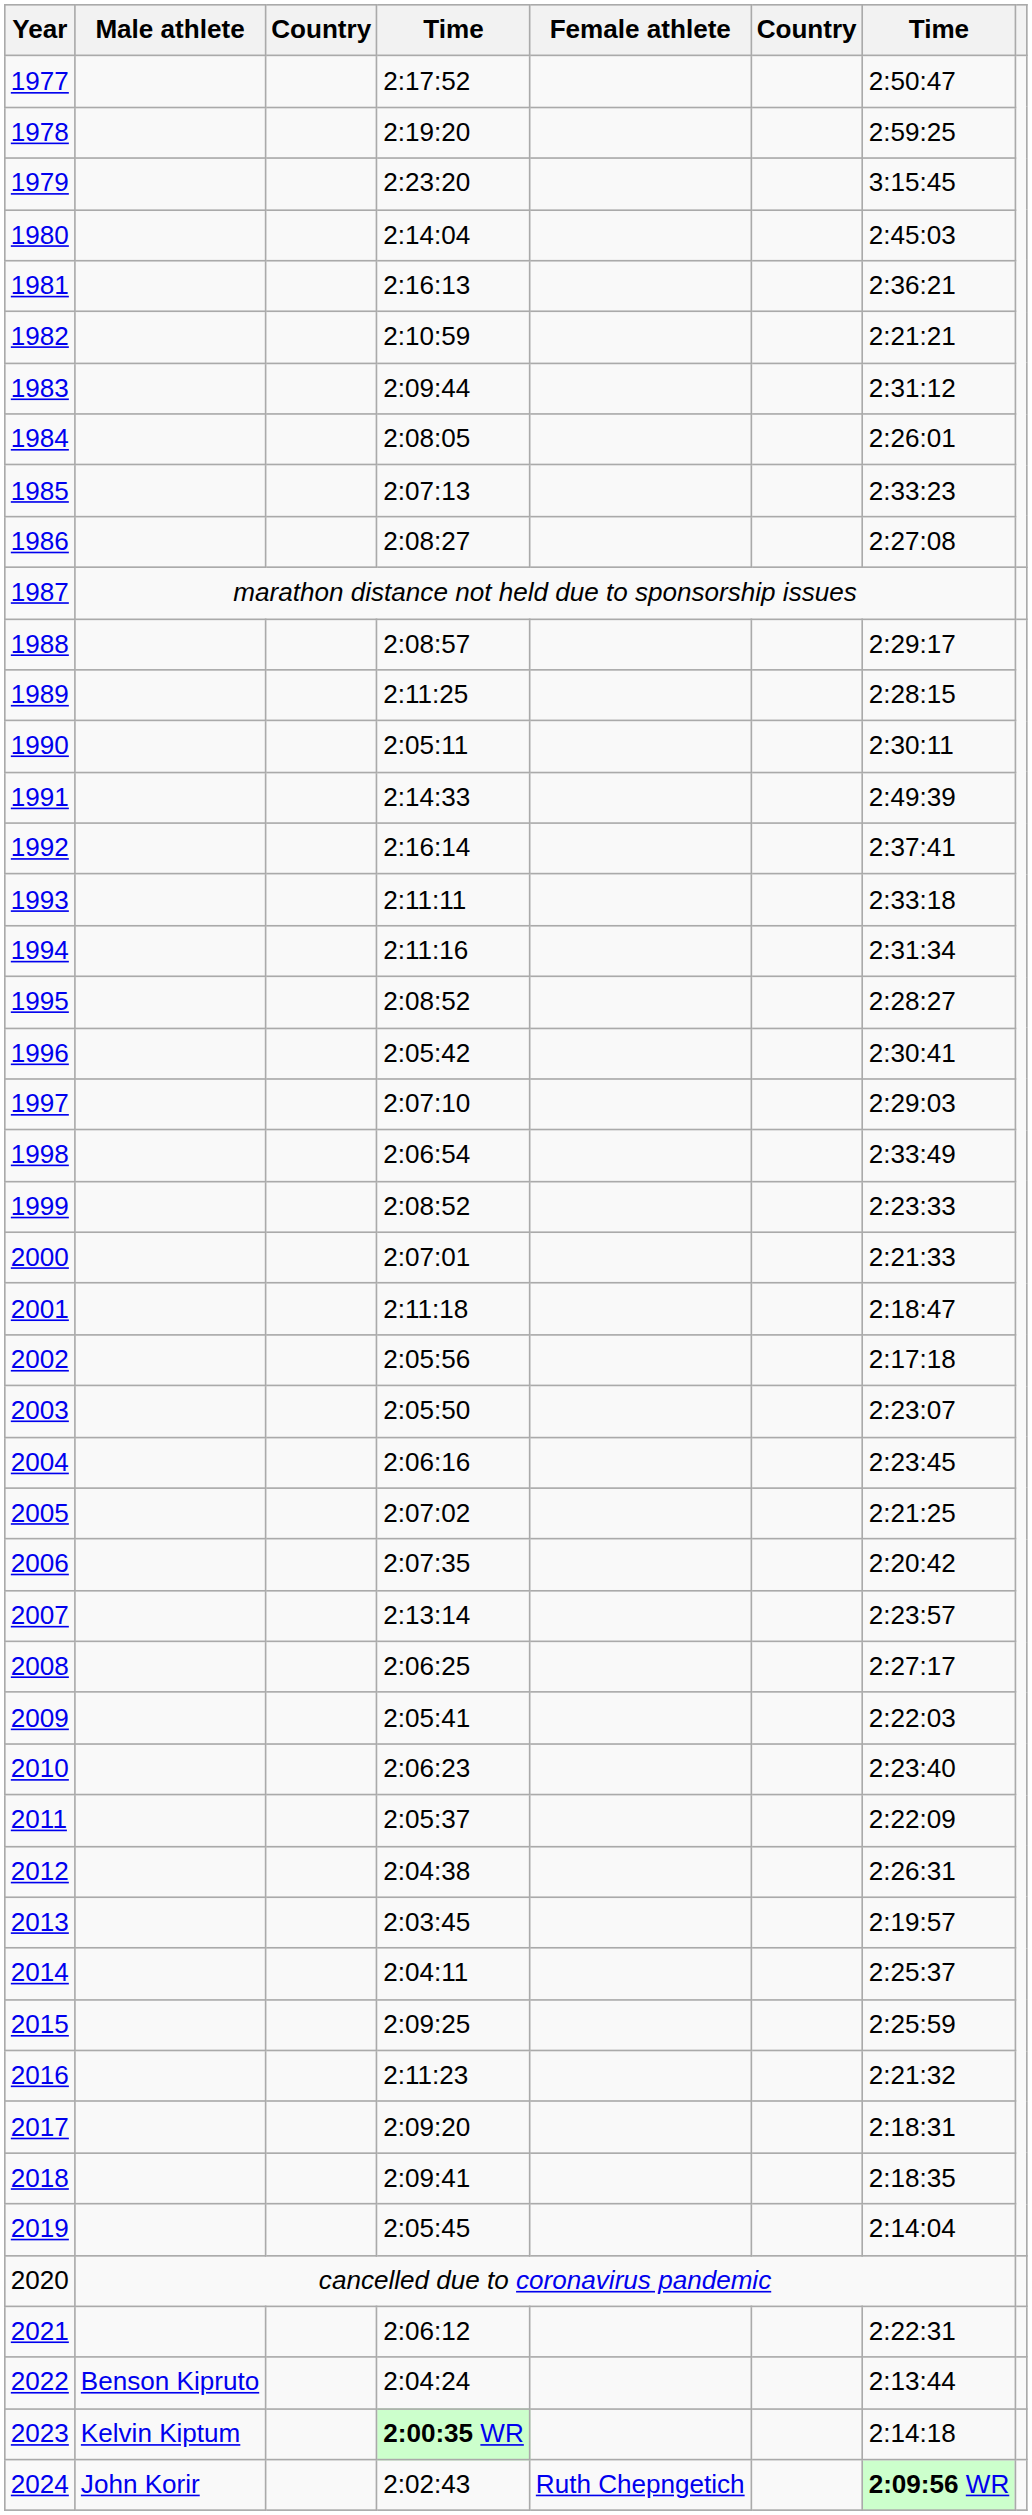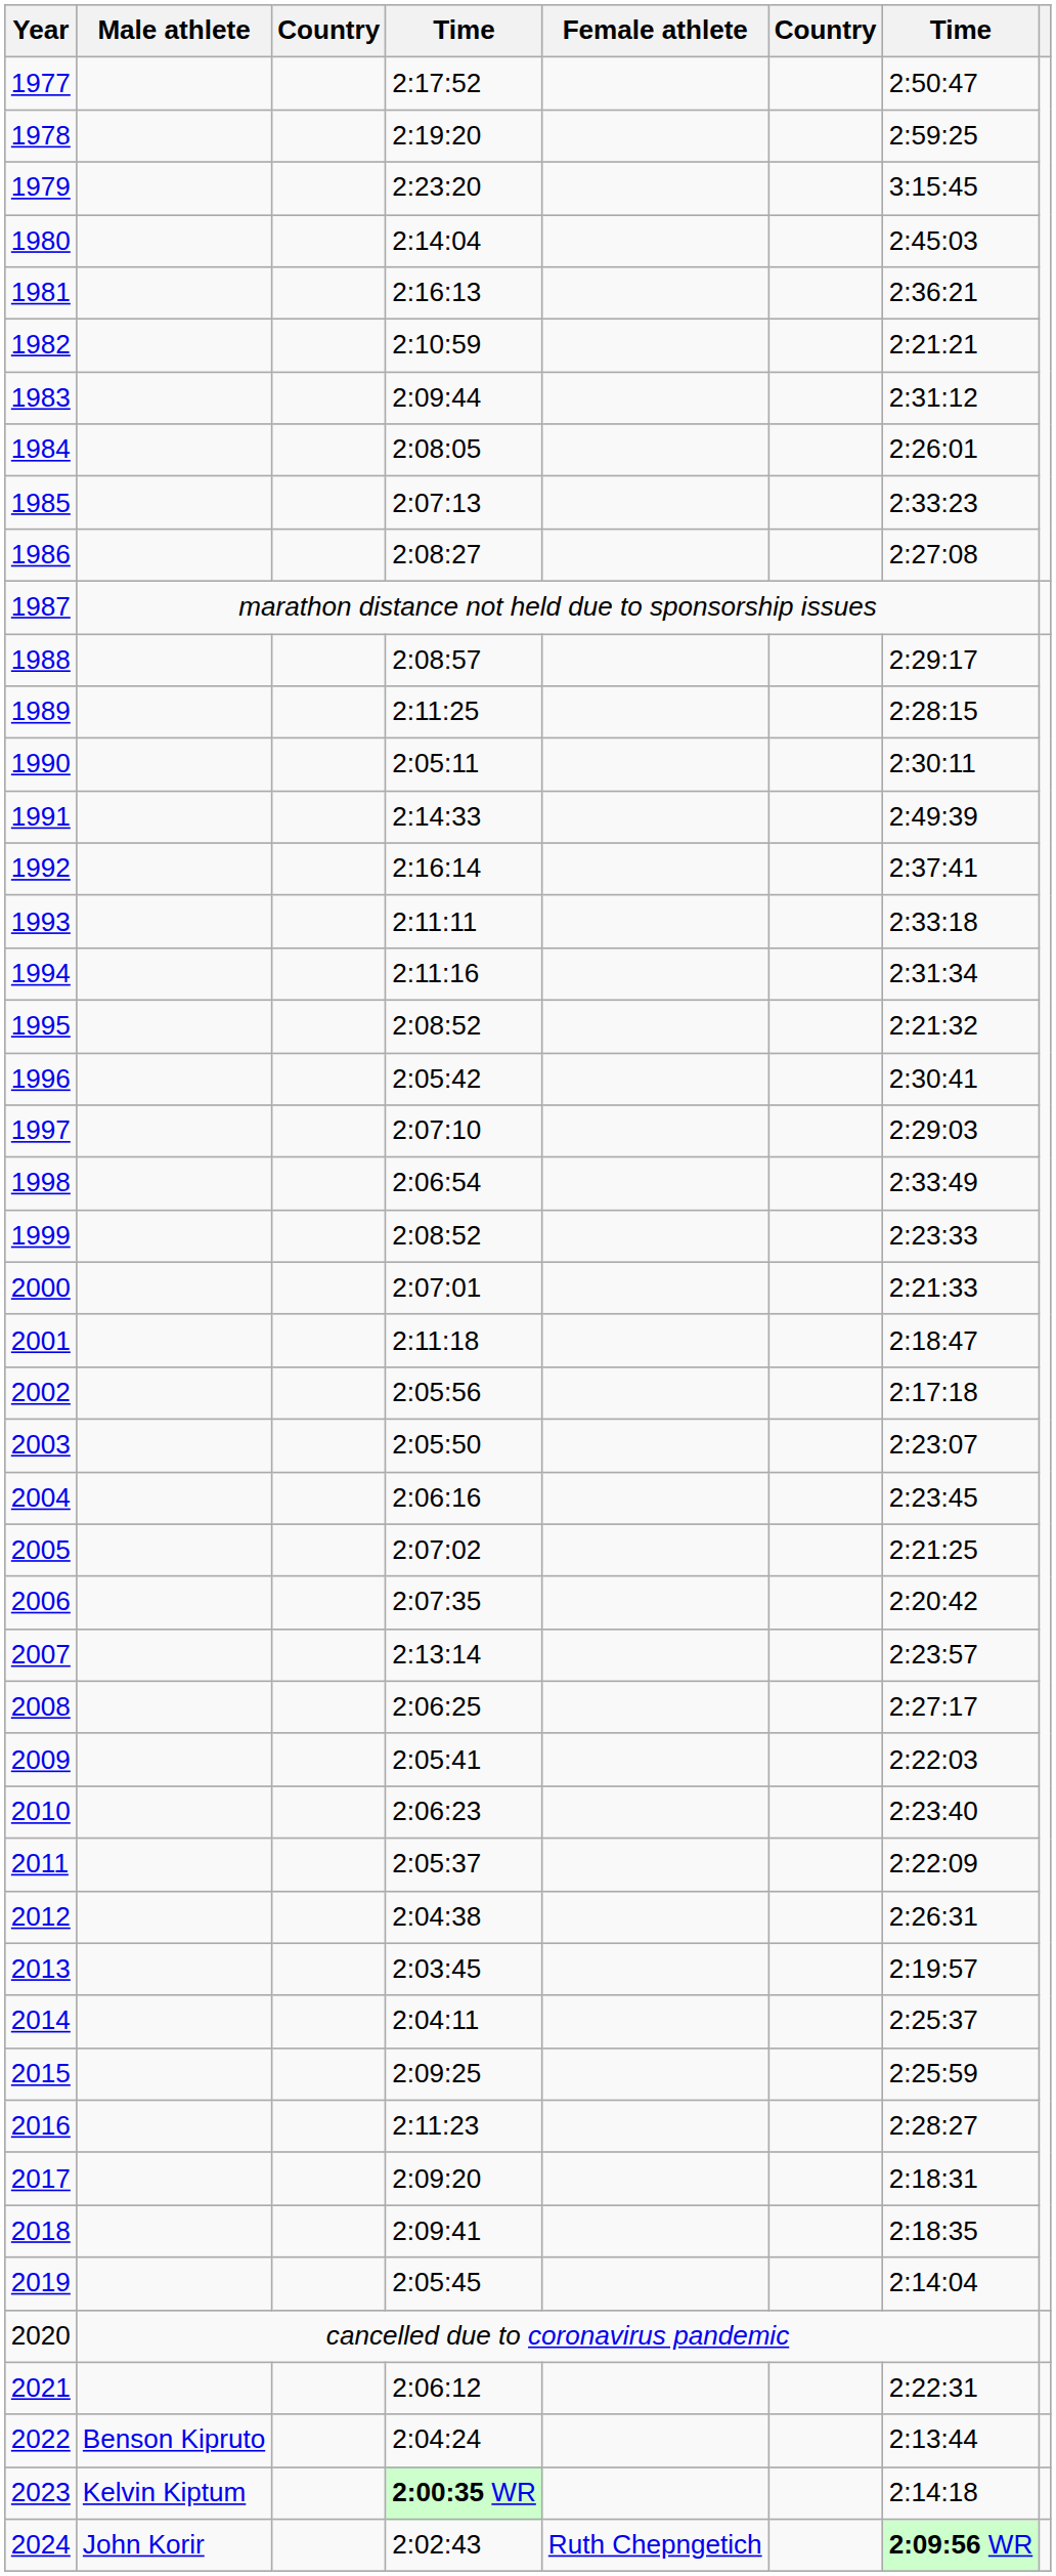 <table class="wikitable sortable" style="font-size:1.00em; line-height:1.5em;">
 <tr>
 <th>Year</th>
 <th>Male athlete</th>
 <th>Country</th>
 <th>Time</th>
 <th>Female athlete</th>
 <th>Country</th>
 <th>Time</th>
 <th class="unsortable"></th>
 </tr>
 <tr>
 <td><a href='#'>1977</a></td>
 <td></td>
 <td></td>
 <td>2:17:52</td>
 <td></td>
 <td></td>
 <td>2:50:47</td>
 </tr>
 <tr>
 <td><a href='#'>1978</a></td>
 <td></td>
 <td></td>
 <td>2:19:20</td>
 <td></td>
 <td></td>
 <td>2:59:25</td>
 </tr>
 <tr>
 <td><a href='#'>1979</a></td>
 <td></td>
 <td></td>
 <td>2:23:20</td>
 <td></td>
 <td></td>
 <td>3:15:45</td>
 </tr>
 <tr>
 <td><a href='#'>1980</a></td>
 <td></td>
 <td></td>
 <td>2:14:04</td>
 <td></td>
 <td></td>
 <td>2:45:03</td>
 </tr>
 <tr>
 <td><a href='#'>1981</a></td>
 <td></td>
 <td></td>
 <td>2:16:13</td>
 <td></td>
 <td></td>
 <td>2:36:21</td>
 </tr>
 <tr>
 <td><a href='#'>1982</a></td>
 <td></td>
 <td></td>
 <td>2:10:59</td>
 <td></td>
 <td></td>
 <td>2:21:21</td>
 </tr>
 <tr>
 <td><a href='#'>1983</a></td>
 <td></td>
 <td></td>
 <td>2:09:44</td>
 <td></td>
 <td></td>
 <td>2:31:12</td>
 </tr>
 <tr>
 <td><a href='#'>1984</a></td>
 <td></td>
 <td></td>
 <td>2:08:05 </td>
 <td></td>
 <td></td>
 <td>2:26:01</td>
 </tr>
 <tr>
 <td><a href='#'>1985</a></td>
 <td></td>
 <td></td>
 <td>2:07:13</td>
 <td></td>
 <td></td>
 <td>2:33:23</td>
 </tr>
 <tr>
 <td><a href='#'>1986</a></td>
 <td></td>
 <td></td>
 <td>2:08:27</td>
 <td></td>
 <td></td>
 <td>2:27:08</td>
 </tr>
 <tr>
 <td><a href='#'>1987</a></td>
 <td colspan="6" align="center" data-sort-value=""><em>marathon distance not held due to sponsorship issues</em></td>
 <td></td>
 </tr>
 <tr>
 <td><a href='#'>1988</a></td>
 <td></td>
 <td></td>
 <td>2:08:57</td>
 <td></td>
 <td></td>
 <td>2:29:17</td>
 </tr>
 <tr>
 <td><a href='#'>1989</a></td>
 <td></td>
 <td></td>
 <td>2:11:25</td>
 <td></td>
 <td></td>
 <td>2:28:15</td>
 </tr>
 <tr>
 <td><a href='#'>1990</a></td>
 <td></td>
 <td></td>
 <td>2:05:11</td>
 <td></td>
 <td></td>
 <td>2:30:11</td>
 </tr>
 <tr>
 <td><a href='#'>1991</a></td>
 <td></td>
 <td></td>
 <td>2:14:33</td>
 <td></td>
 <td></td>
 <td>2:49:39</td>
 </tr>
 <tr>
 <td><a href='#'>1992</a></td>
 <td></td>
 <td></td>
 <td>2:16:14</td>
 <td></td>
 <td></td>
 <td>2:37:41</td>
 </tr>
 <tr>
 <td><a href='#'>1993</a></td>
 <td></td>
 <td></td>
 <td>2:11:11</td>
 <td></td>
 <td></td>
 <td>2:33:18</td>
 </tr>
 <tr>
 <td><a href='#'>1994</a></td>
 <td></td>
 <td></td>
 <td>2:11:16</td>
 <td></td>
 <td></td>
 <td>2:31:34</td>
 </tr>
 <tr>
 <td><a href='#'>1995</a></td>
 <td></td>
 <td></td>
 <td>2:08:52</td>
 <td></td>
 <td></td>
-<td>2:28:27</td>
+<td>2:21:32</td>
 </tr>
 <tr>
 <td><a href='#'>1996</a></td>
 <td></td>
 <td></td>
 <td>2:05:42 </td>
 <td></td>
 <td></td>
 <td>2:30:41</td>
 </tr>
 <tr>
 <td><a href='#'>1997</a></td>
 <td></td>
 <td></td>
 <td>2:07:10</td>
 <td></td>
 <td></td>
 <td>2:29:03</td>
 </tr>
 <tr>
 <td><a href='#'>1998</a></td>
 <td></td>
 <td></td>
 <td>2:06:54</td>
 <td></td>
 <td></td>
 <td>2:33:49</td>
 </tr>
 <tr>
 <td><a href='#'>1999</a></td>
 <td></td>
 <td></td>
 <td>2:08:52</td>
 <td></td>
 <td></td>
 <td>2:23:33</td>
 </tr>
 <tr>
 <td><a href='#'>2000</a></td>
 <td></td>
 <td></td>
 <td>2:07:01</td>
 <td></td>
 <td></td>
 <td>2:21:33</td>
 </tr>
 <tr>
 <td><a href='#'>2001</a></td>
 <td></td>
 <td></td>
 <td>2:11:18</td>
 <td></td>
 <td></td>
 <td>2:18:47 </td>
 </tr>
 <tr>
 <td><a href='#'>2002</a></td>
 <td></td>
 <td></td>
 <td>2:05:56</td>
 <td></td>
 <td></td>
 <td>2:17:18 </td>
 </tr>
 <tr>
 <td><a href='#'>2003</a></td>
 <td></td>
 <td></td>
 <td>2:05:50</td>
 <td></td>
 <td></td>
 <td>2:23:07</td>
 </tr>
 <tr>
 <td><a href='#'>2004</a></td>
 <td></td>
 <td></td>
 <td>2:06:16</td>
 <td></td>
 <td></td>
 <td>2:23:45</td>
 </tr>
 <tr>
 <td><a href='#'>2005</a></td>
 <td></td>
 <td></td>
 <td>2:07:02</td>
 <td></td>
 <td></td>
 <td>2:21:25</td>
 </tr>
 <tr>
 <td><a href='#'>2006</a></td>
 <td></td>
 <td></td>
 <td>2:07:35</td>
 <td></td>
 <td></td>
 <td>2:20:42</td>
 </tr>
 <tr>
 <td><a href='#'>2007</a></td>
 <td></td>
 <td></td>
 <td>2:13:14</td>
 <td></td>
 <td></td>
 <td>2:23:57</td>
 </tr>
 <tr>
 <td><a href='#'>2008</a></td>
 <td></td>
 <td></td>
 <td>2:06:25</td>
 <td></td>
 <td></td>
 <td>2:27:17</td>
 </tr>
 <tr>
 <td><a href='#'>2009</a></td>
 <td></td>
 <td></td>
 <td>2:05:41</td>
 <td></td>
 <td></td>
 <td>2:22:03</td>
 </tr>
 <tr>
 <td><a href='#'>2010</a></td>
 <td></td>
 <td></td>
 <td>2:06:23</td>
 <td></td>
 <td></td>
 <td>2:23:40</td>
 </tr>
 <tr>
 <td><a href='#'>2011</a></td>
 <td></td>
 <td></td>
 <td>2:05:37</td>
 <td></td>
 <td></td>
 <td>2:22:09</td>
 </tr>
 <tr>
 <td><a href='#'>2012</a></td>
 <td></td>
 <td></td>
 <td>2:04:38</td>
 <td></td>
 <td></td>
 <td>2:26:31</td>
 </tr>
 <tr>
 <td><a href='#'>2013</a></td>
 <td></td>
 <td></td>
 <td>2:03:45</td>
 <td></td>
 <td></td>
 <td>2:19:57</td>
 </tr>
 <tr>
 <td><a href='#'>2014</a></td>
 <td></td>
 <td></td>
 <td>2:04:11</td>
 <td></td>
 <td></td>
 <td>2:25:37</td>
 </tr>
 <tr>
 <td><a href='#'>2015</a></td>
 <td></td>
 <td></td>
 <td>2:09:25</td>
 <td></td>
 <td></td>
 <td>2:25:59</td>
 </tr>
 <tr>
 <td><a href='#'>2016</a></td>
 <td></td>
 <td></td>
 <td>2:11:23</td>
 <td></td>
 <td></td>
-<td>2:21:32</td>
+<td>2:28:27</td>
 </tr>
 <tr>
 <td><a href='#'>2017</a></td>
 <td></td>
 <td></td>
 <td>2:09:20</td>
 <td></td>
 <td></td>
 <td>2:18:31</td>
 </tr>
 <tr>
 <td><a href='#'>2018</a></td>
 <td></td>
 <td></td>
 <td>2:09:41</td>
 <td></td>
 <td></td>
 <td>2:18:35</td>
 </tr>
 <tr>
 <td><a href='#'>2019</a></td>
 <td></td>
 <td></td>
 <td>2:05:45</td>
 <td></td>
 <td></td>
 <td>2:14:04 </td>
 </tr>
 <tr>
 <td>2020</td>
 <td colspan="6" align="center" data-sort-value=""><em>cancelled due to <a href='#'>coronavirus pandemic</a></em></td>
 <td></td>
 </tr>
 <tr>
 <td><a href='#'>2021</a></td>
 <td></td>
 <td></td>
 <td>2:06:12</td>
 <td></td>
 <td></td>
 <td>2:22:31</td>
 <td></td>
 </tr>
 <tr>
 <td><a href='#'>2022</a></td>
 <td><a href='#'>Benson Kipruto</a></td>
 <td></td>
 <td>2:04:24</td>
 <td></td>
 <td></td>
 <td>2:13:44</td>
 <td></td>
 </tr>
 <tr>
 <td><a href='#'>2023</a></td>
 <td><a href='#'>Kelvin Kiptum</a></td>
 <td></td>
 <td bgcolor="#CCFFCC"><strong>2:00:35</strong> <a href='#'>WR</a></td>
 <td></td>
 <td></td>
 <td>2:14:18</td>
 <td></td>
 </tr>
 <tr>
 <td><a href='#'>2024</a></td>
 <td><a href='#'>John Korir</a></td>
 <td></td>
 <td>2:02:43</td>
 <td><a href='#'>Ruth Chepngetich</a></td>
 <td></td>
 <td bgcolor="#CCFFCC"><strong>2:09:56</strong> <a href='#'>WR</a></td>
 </tr>
 </table>
